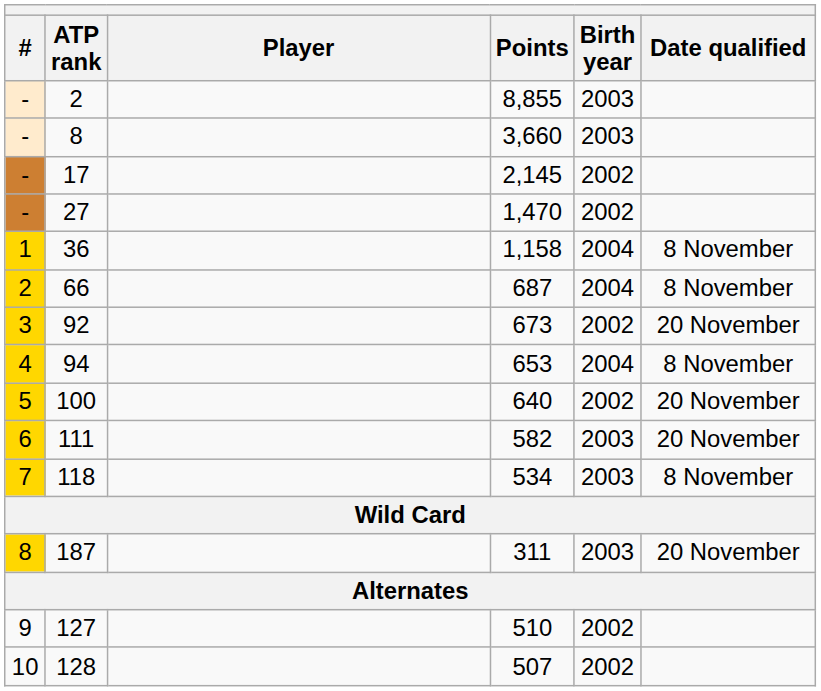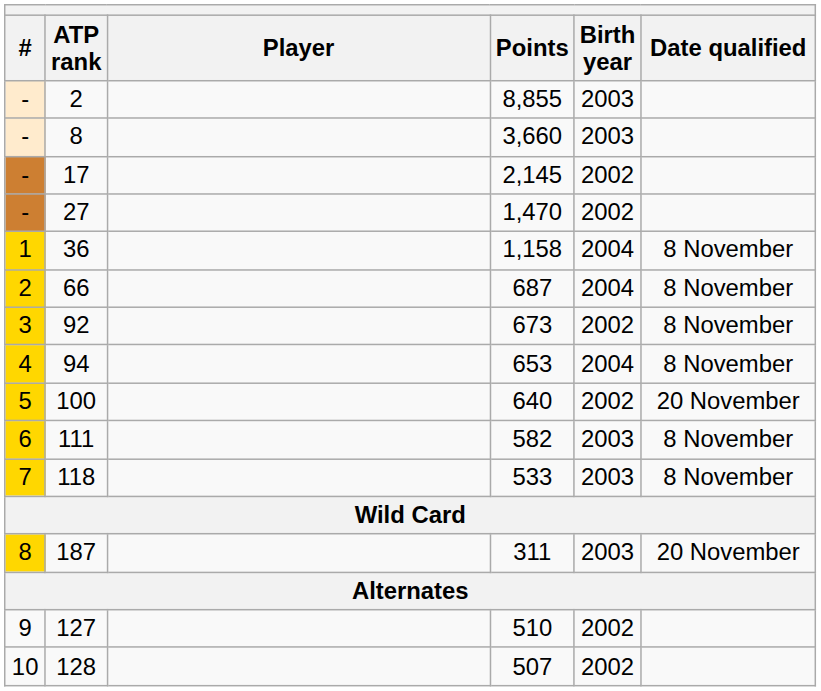 <table class=wikitable style=text-align:center>
 <tr>
 <th colspan="7"></th>
 </tr>
 <tr>
 <th width="20">#</th>
 <th width="20">ATP rank</th>
 <th width="250">Player</th>
 <th width="35">Points</th>
 <th width="25">Birth year</th>
 <th width="110">Date qualified</th>
 </tr>
 <tr>
 <td bgcolor= ffebcd>-</td>
 <td>2</td>
 <td align="left"></td>
 <td>8,855</td>
 <td>2003</td>
 <td></td>
 </tr>
 <tr>
 <td bgcolor= ffebcd>-</td>
 <td>8</td>
 <td align="left"></td>
 <td>3,660</td>
 <td>2003</td>
 <td></td>
 </tr>
 <tr>
 <td bgcolor=cd7f32>-</td>
 <td>17</td>
 <td align="left"></td>
 <td>2,145</td>
 <td>2002</td>
 <td></td>
 </tr>
 <tr>
 <td bgcolor=cd7f32>-</td>
 <td>27</td>
 <td align="left"></td>
 <td>1,470</td>
 <td>2002</td>
 <td></td>
 </tr>
 <tr>
 <td bgcolor=gold>1</td>
 <td>36</td>
 <td align="left"></td>
 <td>1,158</td>
 <td>2004</td>
 <td>8 November</td>
 </tr>
 <tr>
 <td bgcolor=gold>2</td>
 <td>66</td>
 <td align="left"></td>
 <td>687</td>
 <td>2004</td>
 <td>8 November</td>
 </tr>
 <tr>
 <td bgcolor=gold>3</td>
 <td>92</td>
 <td align="left"></td>
 <td>673</td>
 <td>2002</td>
-<td>20 November</td>
+<td>8 November</td>
 </tr>
 <tr>
 <td bgcolor=gold>4</td>
 <td>94</td>
 <td align="left"></td>
 <td>653</td>
 <td>2004</td>
 <td>8 November</td>
 </tr>
 <tr>
 <td bgcolor=gold>5</td>
 <td>100</td>
 <td align="left"></td>
 <td>640</td>
 <td>2002</td>
 <td>20 November</td>
 </tr>
 <tr>
 <td bgcolor=gold>6</td>
 <td>111</td>
 <td align="left"></td>
 <td>582</td>
 <td>2003</td>
-<td>20 November</td>
+<td>8 November</td>
 </tr>
 <tr>
 <td bgcolor=gold>7</td>
 <td>118</td>
 <td align="left"></td>
-<td>534</td>
+<td>533</td>
 <td>2003</td>
 <td>8 November</td>
 </tr>
 <tr>
 <th colspan="7">Wild Card</th>
 </tr>
 <tr>
 <td bgcolor=gold>8</td>
 <td>187</td>
 <td align="left"></td>
 <td>311</td>
 <td>2003</td>
 <td>20 November</td>
 </tr>
 <tr>
 <th colspan="7">Alternates</th>
 </tr>
 <tr>
 <td>9</td>
 <td>127</td>
 <td align="left"></td>
 <td>510</td>
 <td>2002</td>
 <td></td>
 </tr>
 <tr>
 <td>10</td>
 <td>128</td>
 <td align="left"></td>
 <td>507</td>
 <td>2002</td>
 <td><br></td>
 </tr>
 </table>
